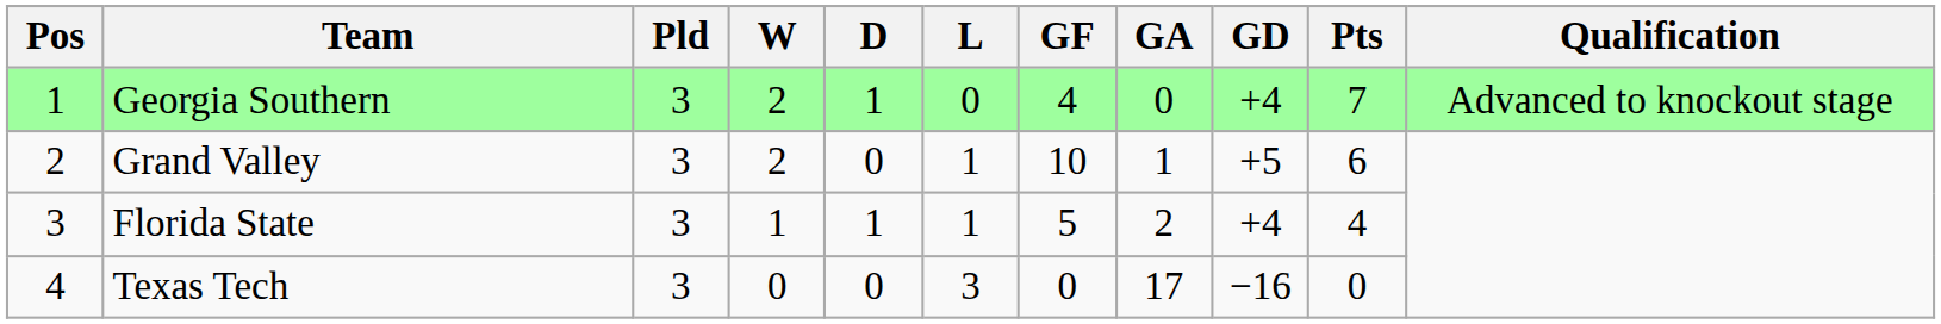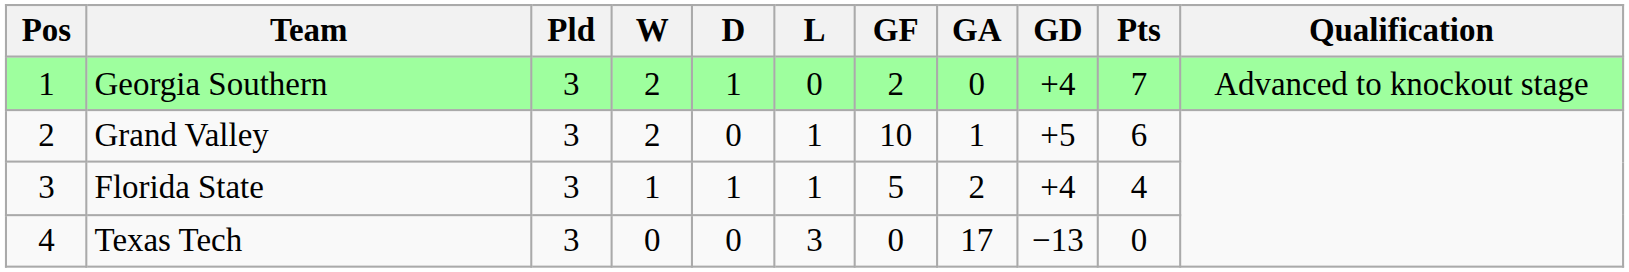 <table class="wikitable" style="text-align:center; margin: 1em auto">
 <tr>
 <th style=width:2em>Pos</th>
 <th style=width:13em>Team</th>
 <th style=width:2em>Pld</th>
 <th style=width:2em>W</th>
 <th style=width:2em>D</th>
 <th style=width:2em>L</th>
 <th style=width:2em>GF</th>
 <th style=width:2em>GA</th>
 <th style=width:2em>GD</th>
 <th style=width:2em>Pts</th>
 <th style=width:13em>Qualification</th>
 </tr>
 <tr bgcolor="#9eff9e">
 <td>1</td>
 <td style="text-align:left">Georgia Southern</td>
 <td>3</td>
 <td>2</td>
 <td>1</td>
 <td>0</td>
-<td>4</td>
+<td>2</td>
 <td>0</td>
 <td>+4</td>
 <td>7</td>
 <td>Advanced to knockout stage</td>
 </tr>
 <tr>
 <td>2</td>
 <td style="text-align:left">Grand Valley</td>
 <td>3</td>
 <td>2</td>
 <td>0</td>
 <td>1</td>
 <td>10</td>
 <td>1</td>
 <td>+5<strong></strong></td>
 <td>6</td>
 <td rowspan="3"></td>
 </tr>
 <tr>
 <td>3</td>
 <td style="text-align:left">Florida State</td>
 <td>3</td>
 <td>1</td>
 <td>1</td>
 <td>1</td>
 <td>5</td>
 <td>2</td>
 <td>+4</td>
 <td>4</td>
 </tr>
 <tr>
 <td>4</td>
 <td style="text-align:left">Texas Tech</td>
 <td>3</td>
 <td>0</td>
 <td>0</td>
 <td>3</td>
 <td>0</td>
 <td>17</td>
-<td>−16<strong></strong></td>
+<td>−13<strong></strong></td>
 <td>0</td>
 </tr>
 </table>
